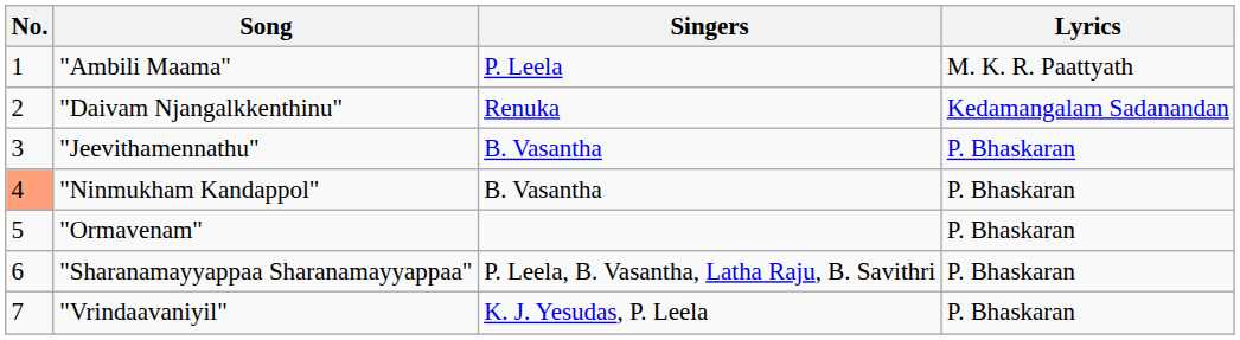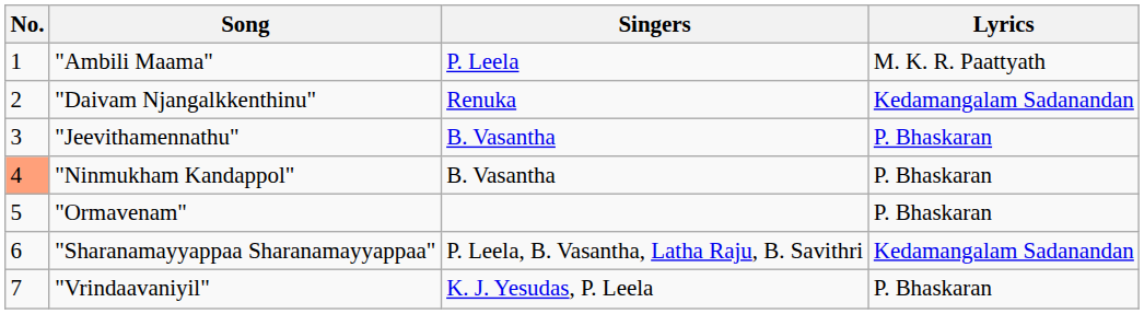 <table class="wikitable" style="font-size:95%;">
 <tr>
 <th>No.</th>
 <th>Song</th>
 <th>Singers</th>
 <th>Lyrics</th>
 </tr>
 <tr>
 <td>1</td>
 <td>"Ambili Maama"</td>
 <td><a href='#'>P. Leela</a></td>
 <td>M. K. R. Paattyath</td>
 </tr>
 <tr>
 <td>2</td>
 <td>"Daivam Njangalkkenthinu"</td>
 <td><a href='#'>Renuka</a></td>
 <td><a href='#'>Kedamangalam Sadanandan</a></td>
 </tr>
 <tr>
 <td>3</td>
 <td>"Jeevithamennathu"</td>
 <td><a href='#'>B. Vasantha</a></td>
 <td><a href='#'>P. Bhaskaran</a></td>
 </tr>
 <tr>
 <td style="background: lightsalmon;">4</td>
 <td>"Ninmukham Kandappol"</td>
 <td>B. Vasantha</td>
 <td>P. Bhaskaran</td>
 </tr>
 <tr>
 <td>5</td>
 <td>"Ormavenam"</td>
 <td></td>
 <td>P. Bhaskaran</td>
 </tr>
 <tr>
 <td>6</td>
 <td>"Sharanamayyappaa Sharanamayyappaa"</td>
 <td>P. Leela, B. Vasantha, <a href='#'>Latha Raju</a>, B. Savithri</td>
-<td>P. Bhaskaran</td>
+<td><a href='#'>Kedamangalam Sadanandan</a></td>
 </tr>
 <tr>
 <td>7</td>
 <td>"Vrindaavaniyil"</td>
 <td><a href='#'>K. J. Yesudas</a>, P. Leela</td>
 <td>P. Bhaskaran</td>
 </tr>
 </table>
